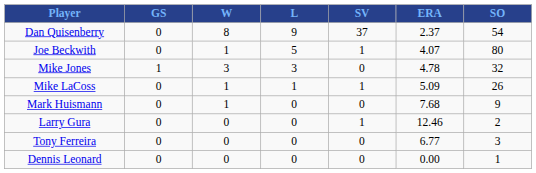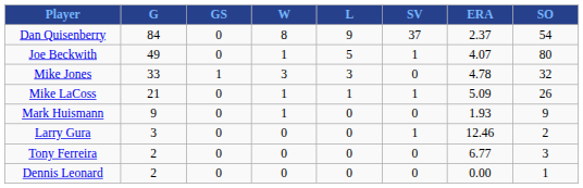 <table class="wikitable sortable">
 <tr>
 <th style="background:#27408B;color:#74B4FA;" width="16%">Player</th>
+<th style="background:#27408B;color:#74B4FA;" width="9%">G</th>
 <th style="background:#27408B;color:#74B4FA;" width="9%">GS</th>
 <th style="background:#27408B;color:#74B4FA;" width="9%">W</th>
 <th style="background:#27408B;color:#74B4FA;" width="9%">L</th>
 <th style="background:#27408B;color:#74B4FA;" width="9%">SV</th>
 <th style="background:#27408B;color:#74B4FA;" width="9%">ERA</th>
 <th style="background:#27408B;color:#74B4FA;" width="9%">SO</th>
 </tr>
 <tr align="center">
 <td><a href='#'>Dan Quisenberry</a></td>
+<td>84</td>
 <td>0</td>
 <td>8</td>
 <td>9</td>
 <td>37</td>
 <td>2.37</td>
 <td>54</td>
 </tr>
 <tr align="center">
 <td><a href='#'>Joe Beckwith</a></td>
+<td>49</td>
 <td>0</td>
 <td>1</td>
 <td>5</td>
 <td>1</td>
 <td>4.07</td>
 <td>80</td>
 </tr>
 <tr align="center">
 <td><a href='#'>Mike Jones</a></td>
+<td>33</td>
 <td>1</td>
 <td>3</td>
 <td>3</td>
 <td>0</td>
 <td>4.78</td>
 <td>32</td>
 </tr>
 <tr align="center">
 <td><a href='#'>Mike LaCoss</a></td>
+<td>21</td>
 <td>0</td>
 <td>1</td>
 <td>1</td>
 <td>1</td>
 <td>5.09</td>
 <td>26</td>
 </tr>
 <tr align="center">
 <td><a href='#'>Mark Huismann</a></td>
+<td>9</td>
 <td>0</td>
 <td>1</td>
 <td>0</td>
 <td>0</td>
-<td>7.68</td>
+<td>1.93</td>
 <td>9</td>
 </tr>
 <tr align="center">
 <td><a href='#'>Larry Gura</a></td>
+<td>3</td>
 <td>0</td>
 <td>0</td>
 <td>0</td>
 <td>1</td>
 <td>12.46</td>
 <td>2</td>
 </tr>
 <tr align="center">
 <td><a href='#'>Tony Ferreira</a></td>
+<td>2</td>
 <td>0</td>
 <td>0</td>
 <td>0</td>
 <td>0</td>
 <td>6.77</td>
 <td>3</td>
 </tr>
 <tr align="center">
 <td><a href='#'>Dennis Leonard</a></td>
+<td>2</td>
 <td>0</td>
 <td>0</td>
 <td>0</td>
 <td>0</td>
 <td>0.00</td>
 <td>1</td>
 </tr>
 </table>
